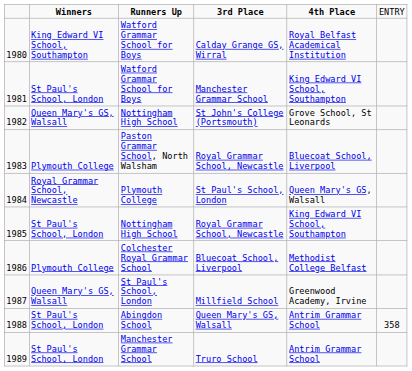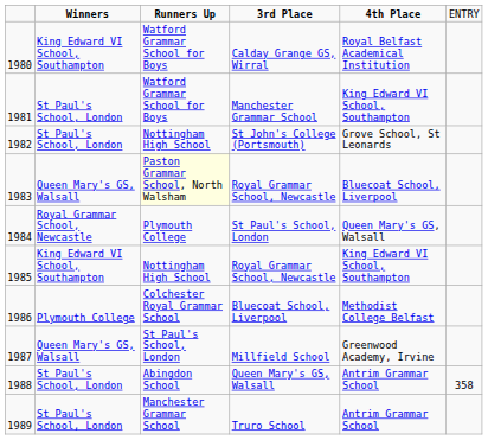 <table class="wikitable">
 <tr>
 <td width="30" Height="15" valign="bottom"></td>
 <td style="font-weight:bold" width="234" align="center" valign="bottom">Winners</td>
 <td style="font-weight:bold" width="176" align="center" valign="bottom">Runners Up</td>
 <td style="font-weight:bold" width="234" align="center" valign="bottom">3rd Place</td>
 <td style="font-weight:bold" width="234" align="center" valign="bottom">4th Place</td>
 <td width="40.5" align="center" valign="bottom">ENTRY</td>
 </tr>
 <tr>
 <td Height="15" valign="bottom">1980</td>
 <td valign="bottom"><a href='#'>King Edward VI School, Southampton</a></td>
 <td valign="bottom"><a href='#'>Watford Grammar School for Boys</a></td>
 <td valign="bottom"><a href='#'>Calday Grange GS, Wirral</a></td>
 <td valign="bottom"><a href='#'>Royal Belfast Academical Institution</a></td>
 <td align="center" valign="bottom"></td>
 </tr>
 <tr>
 <td Height="15" valign="bottom">1981</td>
 <td valign="bottom"><a href='#'>St Paul's School, London</a></td>
 <td valign="bottom"><a href='#'>Watford Grammar School for Boys</a></td>
 <td valign="bottom"><a href='#'>Manchester Grammar School</a></td>
 <td valign="bottom"><a href='#'>King Edward VI School, Southampton</a></td>
 <td align="center" valign="bottom"></td>
 </tr>
 <tr>
 <td Height="15" valign="bottom">1982</td>
-<td valign="bottom"><a href='#'>Queen Mary's GS, Walsall</a></td>
+<td valign="bottom"><a href='#'>St Paul's School, London</a></td>
 <td valign="bottom"><a href='#'>Nottingham High School</a></td>
 <td valign="bottom"><a href='#'>St John's College (Portsmouth)</a></td>
 <td valign="bottom">Grove School, St Leonards</td>
 <td align="center" valign="bottom"></td>
 </tr>
 <tr>
 <td Height="15" valign="bottom">1983</td>
-<td valign="bottom"><a href='#'>Plymouth College</a></td>
-<td valign="bottom"><a href='#'>Paston Grammar School</a>, North Walsham</td>
+<td valign="bottom"><a href='#'>Queen Mary's GS, Walsall</a></td>
+<td valign="bottom" style="background: lightyellow;"><a href='#'>Paston Grammar School</a>, North Walsham</td>
 <td valign="bottom"><a href='#'>Royal Grammar School, Newcastle</a></td>
 <td valign="bottom"><a href='#'>Bluecoat School, Liverpool</a></td>
 <td align="center" valign="bottom"></td>
 </tr>
 <tr>
 <td Height="15" valign="bottom">1984</td>
 <td valign="bottom"><a href='#'>Royal Grammar School, Newcastle</a></td>
 <td valign="bottom"><a href='#'>Plymouth College</a></td>
 <td valign="bottom"><a href='#'>St Paul's School, London</a></td>
 <td valign="bottom"><a href='#'>Queen Mary's GS</a>, Walsall</td>
 <td align="center" valign="bottom"></td>
 </tr>
 <tr>
 <td Height="15" valign="bottom">1985</td>
-<td valign="bottom"><a href='#'>St Paul's School, London</a></td>
+<td valign="bottom"><a href='#'>King Edward VI School, Southampton</a></td>
 <td valign="bottom"><a href='#'>Nottingham High School</a></td>
 <td valign="bottom"><a href='#'>Royal Grammar School, Newcastle</a></td>
 <td valign="bottom"><a href='#'>King Edward VI School, Southampton</a></td>
 <td align="center" valign="bottom"></td>
 </tr>
 <tr>
 <td Height="15" valign="bottom">1986</td>
 <td valign="bottom"><a href='#'>Plymouth College</a></td>
 <td valign="bottom"><a href='#'>Colchester Royal Grammar School</a></td>
 <td valign="bottom"><a href='#'>Bluecoat School, Liverpool</a></td>
 <td valign="bottom"><a href='#'>Methodist College Belfast</a></td>
 <td align="center" valign="bottom"></td>
 </tr>
 <tr>
 <td Height="15" valign="bottom">1987</td>
 <td valign="bottom"><a href='#'>Queen Mary's GS, Walsall</a></td>
 <td valign="bottom"><a href='#'>St Paul's School, London</a></td>
 <td valign="bottom"><a href='#'>Millfield School</a></td>
 <td valign="bottom">Greenwood Academy, Irvine</td>
 <td align="center" valign="bottom"></td>
 </tr>
 <tr>
 <td Height="15" valign="bottom">1988</td>
 <td valign="bottom"><a href='#'>St Paul's School, London</a></td>
 <td valign="bottom"><a href='#'>Abingdon School</a></td>
 <td valign="bottom"><a href='#'>Queen Mary's GS, Walsall</a></td>
 <td valign="bottom"><a href='#'>Antrim Grammar School</a></td>
 <td align="center" valign="bottom">358</td>
 </tr>
 <tr>
 <td Height="15" valign="bottom">1989</td>
 <td valign="bottom"><a href='#'>St Paul's School, London</a></td>
 <td valign="bottom"><a href='#'>Manchester Grammar School</a></td>
 <td valign="bottom"><a href='#'>Truro School</a></td>
 <td valign="bottom"><a href='#'>Antrim Grammar School</a></td>
 <td align="center" valign="bottom"></td>
 </tr>
 </table>
